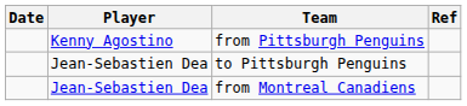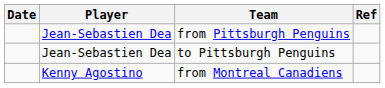 <table class="wikitable">
 <tr>
 <th>Date</th>
 <th>Player</th>
 <th>Team</th>
 <th>Ref</th>
 </tr>
 <tr>
 <td></td>
-<td><a href='#'>Kenny Agostino</a></td>
+<td><a href='#'>Jean-Sebastien Dea</a></td>
 <td>from <a href='#'>Pittsburgh Penguins</a></td>
 <td></td>
 </tr>
 <tr>
 <td></td>
 <td>Jean-Sebastien Dea</td>
 <td>to Pittsburgh Penguins</td>
 <td></td>
 </tr>
 <tr>
 <td></td>
-<td><a href='#'>Jean-Sebastien Dea</a></td>
+<td><a href='#'>Kenny Agostino</a></td>
 <td>from <a href='#'>Montreal Canadiens</a></td>
 <td></td>
 </tr>
 </table>
